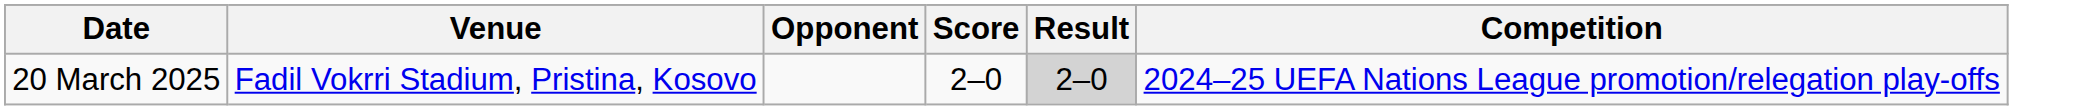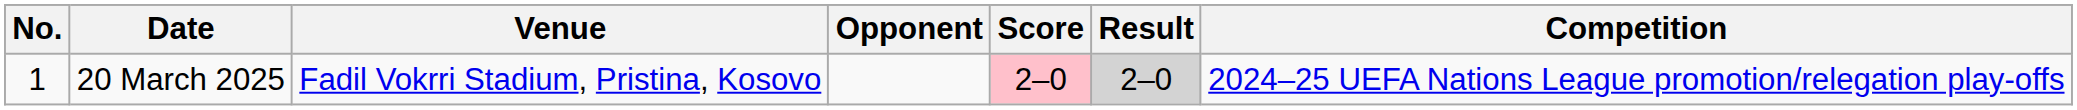 <table class="wikitable sortable">
 <tr>
+<th scope="col">No.</th>
 <th scope="col">Date</th>
 <th scope="col">Venue</th>
 <th scope="col">Opponent</th>
 <th scope="col">Score</th>
 <th scope="col">Result</th>
 <th scope="col">Competition</th>
 </tr>
 <tr>
+<td align="center">1</td>
 <td>20 March 2025</td>
 <td><a href='#'>Fadil Vokrri Stadium</a>, <a href='#'>Pristina</a>, <a href='#'>Kosovo</a></td>
 <td></td>
-<td align="center">2–0</td>
+<td align="center" style="background: pink;">2–0</td>
 <td align="center" style="background: lightgrey;">2–0</td>
 <td><a href='#'>2024–25 UEFA Nations League promotion/relegation play-offs</a></td>
 </tr>
 </table>
